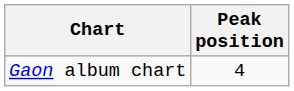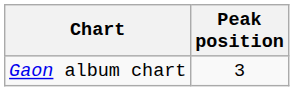 <table class="wikitable sortable">
 <tr>
 <th>Chart</th>
 <th>Peak<br>position</th>
 </tr>
 <tr>
 <td><em><a href='#'>Gaon</a></em> album chart</td>
-<td align="center">4</td>
+<td align="center">3</td>
 </tr>
 </table>
